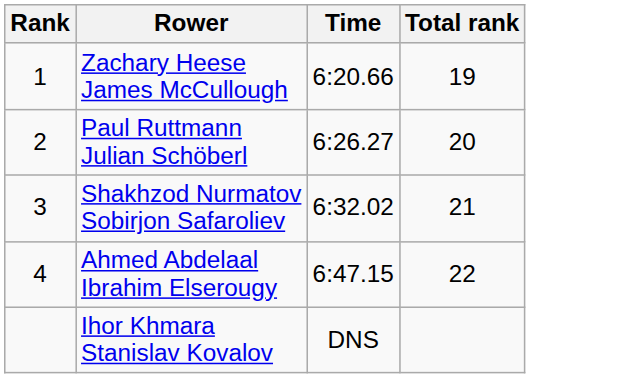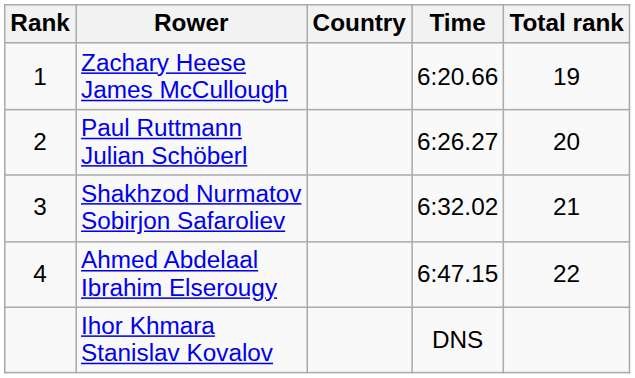 <table class="wikitable" style="text-align:center">
 <tr>
 <th>Rank</th>
 <th>Rower</th>
+<th>Country</th>
 <th>Time</th>
 <th>Total rank</th>
 </tr>
 <tr>
 <td>1</td>
 <td align="left"><a href='#'>Zachary Heese</a><br><a href='#'>James McCullough</a></td>
+<td align="left"></td>
 <td>6:20.66</td>
 <td>19</td>
 </tr>
 <tr>
 <td>2</td>
 <td align="left"><a href='#'>Paul Ruttmann</a><br><a href='#'>Julian Schöberl</a></td>
+<td align="left"></td>
 <td>6:26.27</td>
 <td>20</td>
 </tr>
 <tr>
 <td>3</td>
 <td align="left"><a href='#'>Shakhzod Nurmatov</a><br><a href='#'>Sobirjon Safaroliev</a></td>
+<td align="left"></td>
 <td>6:32.02</td>
 <td>21</td>
 </tr>
 <tr>
 <td>4</td>
 <td align="left"><a href='#'>Ahmed Abdelaal</a><br><a href='#'>Ibrahim Elserougy</a></td>
+<td align="left"></td>
 <td>6:47.15</td>
 <td>22</td>
 </tr>
 <tr>
 <td></td>
 <td align="left"><a href='#'>Ihor Khmara</a><br><a href='#'>Stanislav Kovalov</a></td>
+<td align="left"></td>
 <td>DNS</td>
 <td></td>
 </tr>
 </table>
